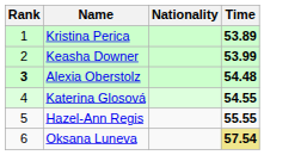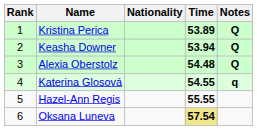 <table class="wikitable sortable" style="text-align:center">
 <tr>
 <th>Rank</th>
 <th>Name</th>
 <th>Nationality</th>
 <th>Time</th>
+<th>Notes</th>
 </tr>
 <tr bgcolor=ccffcc>
 <td>1</td>
 <td align=left><a href='#'>Kristina Perica</a></td>
 <td align=left></td>
 <td><strong>53.89</strong></td>
+<td><strong>Q</strong></td>
 </tr>
 <tr bgcolor=ccffcc>
 <td>2</td>
 <td align=left><a href='#'>Keasha Downer</a></td>
 <td align=left></td>
-<td><strong>53.99</strong></td>
+<td><strong>53.94</strong></td>
+<td><strong>Q</strong></td>
 </tr>
 <tr bgcolor=ccffcc>
-<td><strong>3</strong></td>
+<td>3</td>
 <td align=left><a href='#'>Alexia Oberstolz</a></td>
 <td align=left></td>
 <td><strong>54.48</strong></td>
+<td><strong>Q</strong></td>
 </tr>
 <tr bgcolor=ddffdd>
 <td>4</td>
 <td align=left><a href='#'>Katerina Glosová</a></td>
 <td align=left></td>
 <td><strong>54.55</strong></td>
+<td><strong>q</strong></td>
 </tr>
 <tr>
 <td>5</td>
 <td align=left><a href='#'>Hazel-Ann Regis</a></td>
 <td align=left></td>
 <td><strong>55.55</strong></td>
+<td></td>
 </tr>
 <tr>
 <td>6</td>
 <td align=left><a href='#'>Oksana Luneva</a></td>
 <td align=left></td>
 <td style="background: khaki;"><strong>57.54</strong></td>
+<td></td>
 </tr>
 </table>
